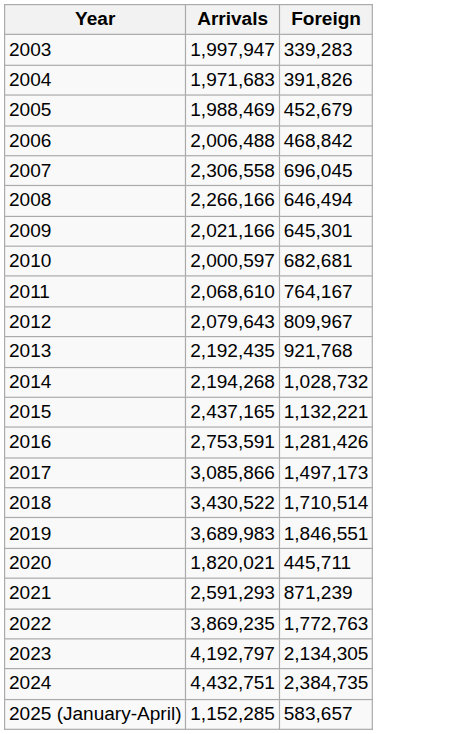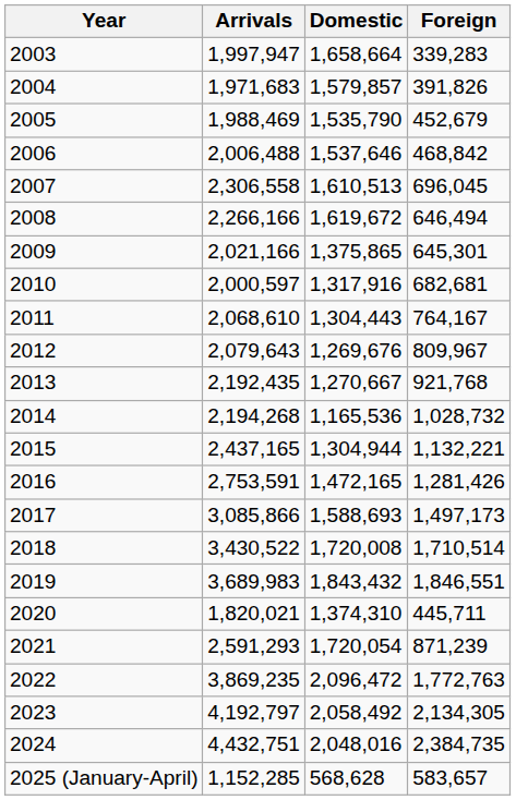 <table class="wikitable">
 <tr>
 <th>Year</th>
 <th>Arrivals</th>
+<th>Domestic</th>
 <th>Foreign</th>
 </tr>
 <tr ->
 <td>2003</td>
 <td>1,997,947</td>
+<td>1,658,664</td>
 <td>339,283</td>
 </tr>
 <tr ->
 <td>2004</td>
 <td>1,971,683</td>
+<td>1,579,857</td>
 <td>391,826</td>
 </tr>
 <tr ->
 <td>2005</td>
 <td>1,988,469</td>
+<td>1,535,790</td>
 <td>452,679</td>
 </tr>
 <tr ->
 <td>2006</td>
 <td>2,006,488</td>
+<td>1,537,646</td>
 <td>468,842</td>
 </tr>
 <tr ->
 <td>2007</td>
 <td>2,306,558</td>
+<td>1,610,513</td>
 <td>696,045</td>
 </tr>
 <tr ->
 <td>2008</td>
 <td>2,266,166</td>
+<td>1,619,672</td>
 <td>646,494</td>
 </tr>
 <tr ->
 <td>2009</td>
 <td>2,021,166</td>
+<td>1,375,865</td>
 <td>645,301</td>
 </tr>
 <tr ->
 <td>2010</td>
 <td>2,000,597</td>
+<td>1,317,916</td>
 <td>682,681</td>
 </tr>
 <tr ->
 <td>2011</td>
 <td>2,068,610</td>
+<td>1,304,443</td>
 <td>764,167</td>
 </tr>
 <tr ->
 <td>2012</td>
 <td>2,079,643</td>
+<td>1,269,676</td>
 <td>809,967</td>
 </tr>
 <tr ->
 <td>2013</td>
 <td>2,192,435</td>
+<td>1,270,667</td>
 <td>921,768</td>
 </tr>
 <tr ->
 <td>2014</td>
 <td>2,194,268</td>
+<td>1,165,536</td>
 <td>1,028,732</td>
 </tr>
 <tr ->
 <td>2015</td>
 <td>2,437,165</td>
+<td>1,304,944</td>
 <td>1,132,221</td>
 </tr>
 <tr ->
 <td>2016</td>
 <td>2,753,591</td>
+<td>1,472,165</td>
 <td>1,281,426</td>
 </tr>
 <tr ->
 <td>2017 </td>
 <td>3,085,866</td>
+<td>1,588,693</td>
 <td>1,497,173</td>
 </tr>
 <tr>
 <td>2018</td>
 <td>3,430,522</td>
+<td>1,720,008</td>
 <td>1,710,514</td>
 </tr>
 <tr>
 <td>2019</td>
 <td>3,689,983</td>
+<td>1,843,432</td>
 <td>1,846,551</td>
 </tr>
 <tr>
 <td>2020</td>
 <td>1,820,021</td>
+<td>1,374,310</td>
 <td>445,711</td>
 </tr>
 <tr>
 <td>2021</td>
 <td>2,591,293</td>
+<td>1,720,054</td>
 <td>871,239</td>
 </tr>
 <tr>
 <td>2022</td>
 <td>3,869,235</td>
+<td>2,096,472</td>
 <td>1,772,763</td>
 </tr>
 <tr>
 <td>2023</td>
 <td>4,192,797</td>
+<td>2,058,492</td>
 <td>2,134,305</td>
 </tr>
 <tr>
 <td>2024 </td>
 <td>4,432,751</td>
+<td>2,048,016</td>
 <td>2,384,735</td>
 </tr>
 <tr>
 <td>2025 (January-April)</td>
 <td>1,152,285</td>
+<td>568,628</td>
 <td>583,657</td>
 </tr>
 </table>
